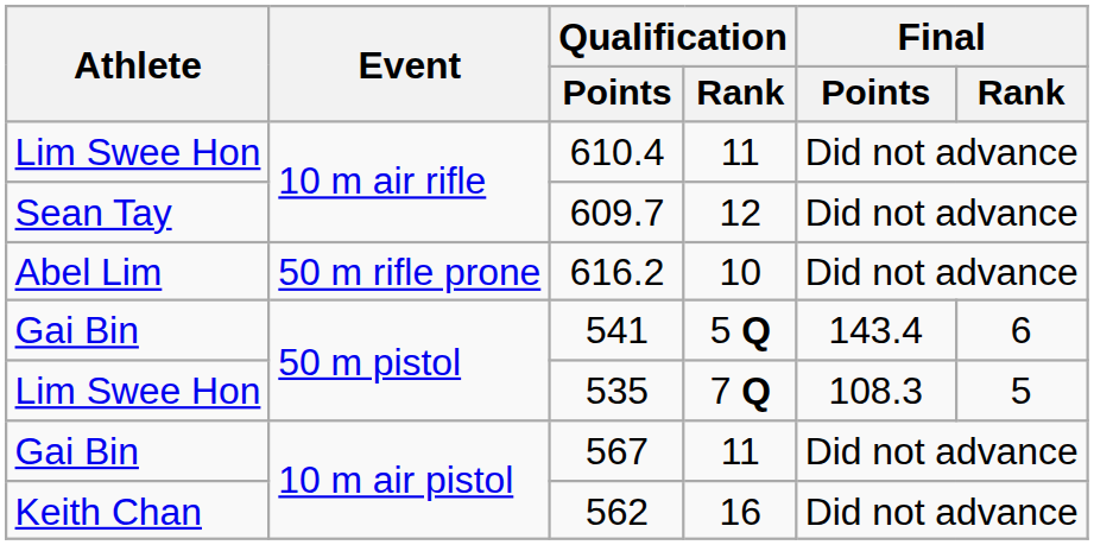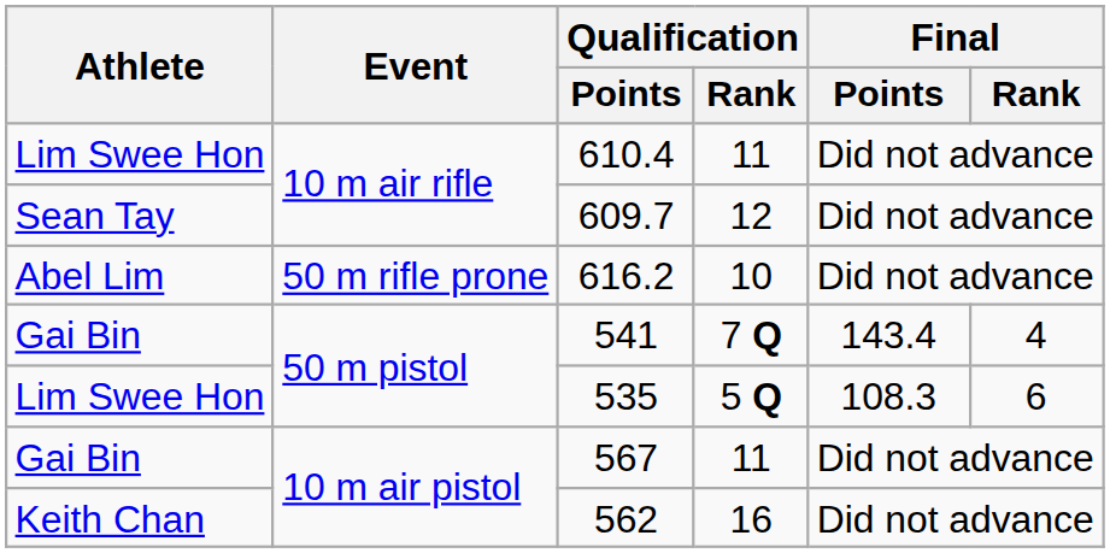 <table class="wikitable" style="font-size:90%;">
 <tr>
 <th rowspan=2>Athlete</th>
 <th rowspan=2>Event</th>
 <th colspan=2>Qualification</th>
 <th colspan=2>Final</th>
 </tr>
 <tr style="font-size:95%">
 <th>Points</th>
 <th>Rank</th>
 <th>Points</th>
 <th>Rank</th>
 </tr>
 <tr align=center>
 <td align=left><a href='#'>Lim Swee Hon</a></td>
 <td align=left rowspan=2><a href='#'>10 m air rifle</a></td>
 <td>610.4</td>
 <td>11</td>
 <td colspan=2>Did not advance</td>
 </tr>
 <tr align=center>
 <td align=left><a href='#'>Sean Tay</a></td>
 <td>609.7</td>
 <td>12</td>
 <td colspan=2>Did not advance</td>
 </tr>
 <tr align=center>
 <td align=left><a href='#'>Abel Lim</a></td>
 <td align=left><a href='#'>50 m rifle prone</a></td>
 <td>616.2</td>
 <td>10</td>
 <td colspan=2>Did not advance</td>
 </tr>
 <tr align=center>
 <td align=left><a href='#'>Gai Bin</a></td>
 <td align=left rowspan=2><a href='#'>50 m pistol</a></td>
 <td>541</td>
-<td>5 <strong>Q</strong></td>
+<td>7 <strong>Q</strong></td>
 <td>143.4</td>
-<td>6</td>
+<td>4</td>
 </tr>
 <tr align=center>
 <td align=left><a href='#'>Lim Swee Hon</a></td>
 <td>535</td>
-<td>7 <strong>Q</strong></td>
+<td>5 <strong>Q</strong></td>
 <td>108.3</td>
-<td>5</td>
+<td>6</td>
 </tr>
 <tr align=center>
 <td align=left><a href='#'>Gai Bin</a></td>
 <td align=left rowspan=2><a href='#'>10 m air pistol</a></td>
 <td>567</td>
 <td>11</td>
 <td colspan=2>Did not advance</td>
 </tr>
 <tr align=center>
 <td align=left><a href='#'>Keith Chan</a></td>
 <td>562</td>
 <td>16</td>
 <td colspan=2>Did not advance</td>
 </tr>
 </table>
